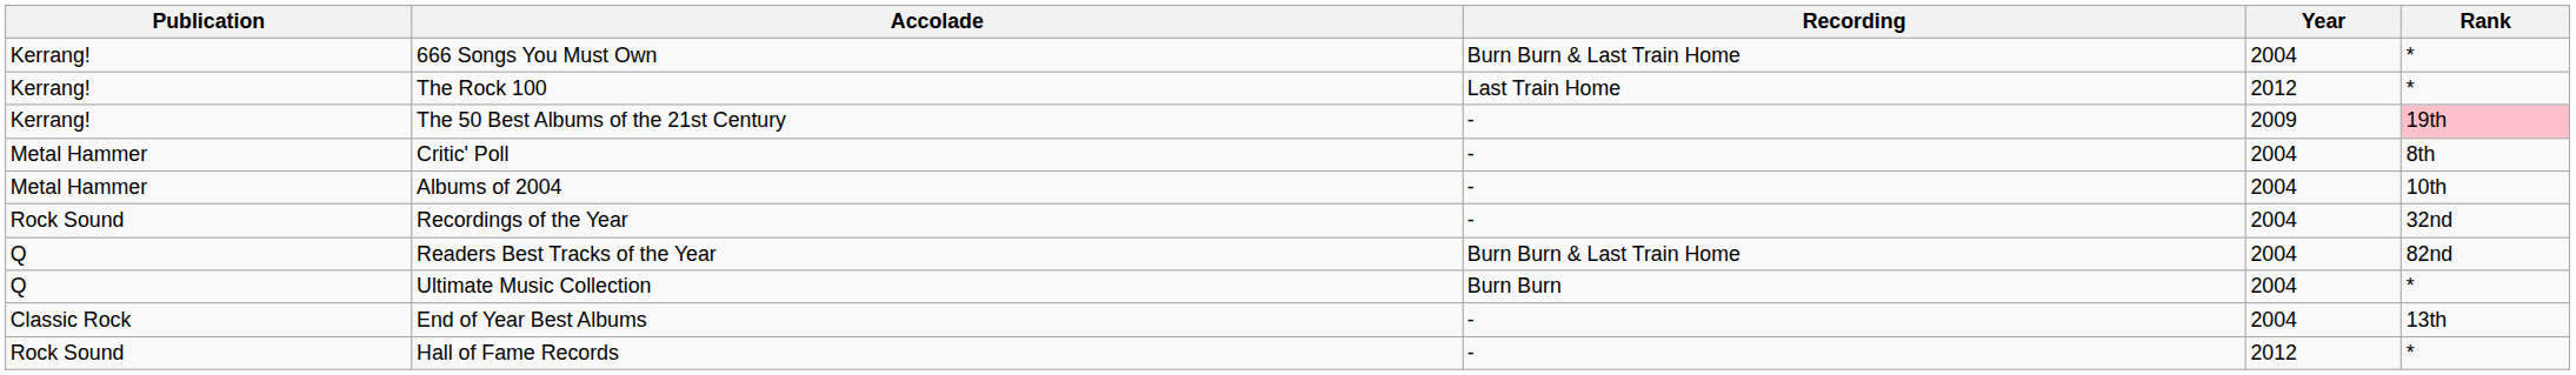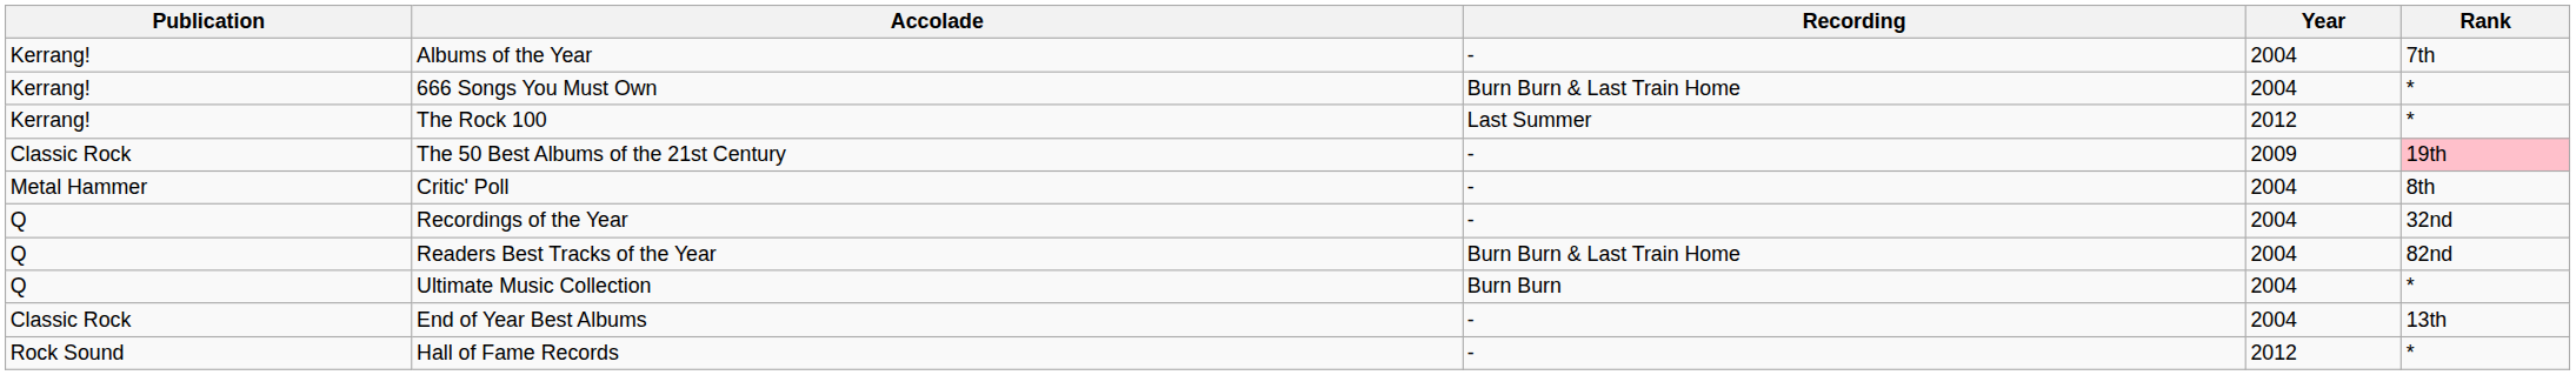 <table class="wikitable sortable" width=99%>
 <tr>
 <th>Publication</th>
 <th>Accolade</th>
 <th>Recording</th>
 <th>Year</th>
 <th style="text-align:center;">Rank</th>
+</tr>
+<tr>
+<td>Kerrang!</td>
+<td>Albums of the Year</td>
+<td>-</td>
+<td>2004</td>
+<td>7th</td>
 </tr>
 <tr>
 <td>Kerrang!</td>
 <td>666 Songs You Must Own</td>
 <td>Burn Burn & Last Train Home</td>
 <td>2004</td>
 <td>*</td>
 </tr>
 <tr>
 <td>Kerrang!</td>
 <td>The Rock 100</td>
-<td>Last Train Home</td>
+<td>Last Summer</td>
 <td>2012</td>
 <td>*</td>
 </tr>
 <tr>
-<td>Kerrang!</td>
+<td>Classic Rock</td>
 <td>The 50 Best Albums of the 21st Century</td>
 <td>-</td>
 <td>2009</td>
 <td style="background: pink;">19th</td>
 </tr>
 <tr>
 <td>Metal Hammer</td>
 <td>Critic' Poll</td>
 <td>-</td>
 <td>2004</td>
 <td>8th</td>
 </tr>
 <tr>
-<td>Metal Hammer</td>
-<td>Albums of 2004</td>
-<td>-</td>
-<td>2004</td>
-<td>10th</td>
-</tr>
-<tr>
-<td>Rock Sound</td>
+<td>Q</td>
 <td>Recordings of the Year</td>
 <td>-</td>
 <td>2004</td>
 <td>32nd</td>
 </tr>
 <tr>
 <td>Q</td>
 <td>Readers Best Tracks of the Year</td>
 <td>Burn Burn & Last Train Home</td>
 <td>2004</td>
 <td>82nd</td>
 </tr>
 <tr>
 <td>Q</td>
 <td>Ultimate Music Collection</td>
 <td>Burn Burn</td>
 <td>2004</td>
 <td>*</td>
 </tr>
 <tr>
 <td>Classic Rock</td>
 <td>End of Year Best Albums</td>
 <td>-</td>
 <td>2004</td>
 <td>13th</td>
 </tr>
 <tr>
 <td>Rock Sound</td>
 <td>Hall of Fame Records</td>
 <td>-</td>
 <td>2012</td>
 <td>*</td>
 </tr>
 </table>
